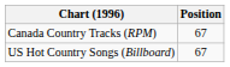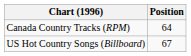 <table class="wikitable sortable">
 <tr>
 <th scope="col">Chart (1996)</th>
 <th scope="col">Position</th>
 </tr>
 <tr>
 <td>Canada Country Tracks (<em>RPM</em>)</td>
-<td align="center">67</td>
+<td align="center">64</td>
 </tr>
 <tr>
 <td>US Hot Country Songs (<em>Billboard</em>)</td>
 <td align="center">67</td>
 </tr>
 </table>
